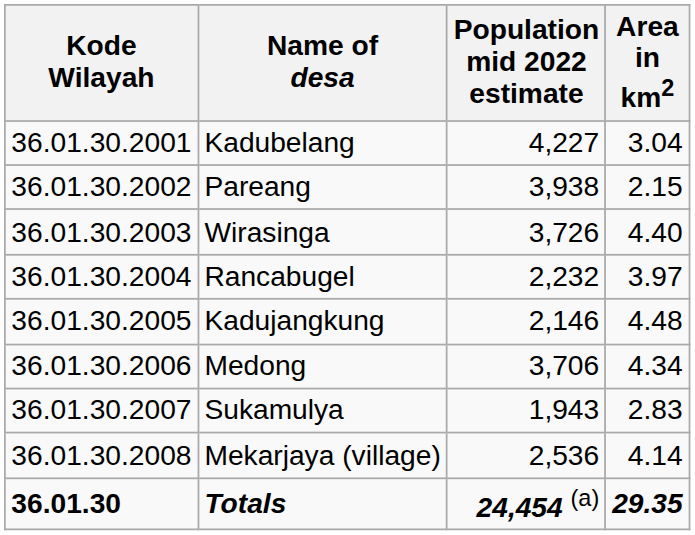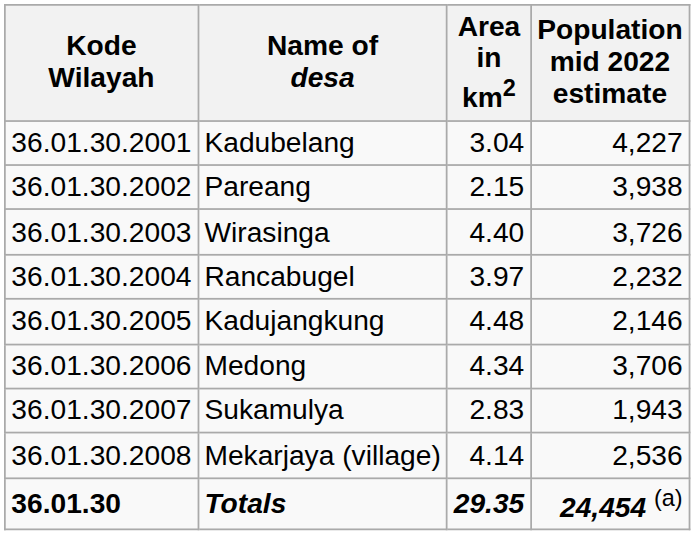 <table class="wikitable">
 <tr>
 <th>Kode <br>Wilayah</th>
 <th>Name of <br> <em>desa</em></th>
+<th>Area <br>in <br>km<sup>2</sup></th>
 <th>Population<br>mid 2022<br>estimate</th>
-<th>Area <br>in <br>km<sup>2</sup></th>
 </tr>
 <tr>
 <td>36.01.30.2001</td>
 <td>Kadubelang</td>
+<td align="right">3.04</td>
 <td align="right">4,227</td>
-<td align="right">3.04</td>
 </tr>
 <tr>
 <td>36.01.30.2002</td>
 <td>Pareang</td>
+<td align="right">2.15</td>
 <td align="right">3,938</td>
-<td align="right">2.15</td>
 </tr>
 <tr>
 <td>36.01.30.2003</td>
 <td>Wirasinga</td>
+<td align="right">4.40</td>
 <td align="right">3,726</td>
-<td align="right">4.40</td>
 </tr>
 <tr>
 <td>36.01.30.2004</td>
 <td>Rancabugel</td>
+<td align="right">3.97</td>
 <td align="right">2,232</td>
-<td align="right">3.97</td>
 </tr>
 <tr>
 <td>36.01.30.2005</td>
 <td>Kadujangkung</td>
+<td align="right">4.48</td>
 <td align="right">2,146</td>
-<td align="right">4.48</td>
 </tr>
 <tr>
 <td>36.01.30.2006</td>
 <td>Medong</td>
+<td align="right">4.34</td>
 <td align="right">3,706</td>
-<td align="right">4.34</td>
 </tr>
 <tr>
 <td>36.01.30.2007</td>
 <td>Sukamulya</td>
+<td align="right">2.83</td>
 <td align="right">1,943</td>
-<td align="right">2.83</td>
 </tr>
 <tr>
 <td>36.01.30.2008</td>
 <td>Mekarjaya (village)</td>
+<td align="right">4.14</td>
 <td align="right">2,536</td>
-<td align="right">4.14</td>
 </tr>
 <tr>
 <td><strong>36.01.30</strong></td>
 <td><strong><em>Totals</em></strong></td>
+<td align="right"><strong><em>29.35</em></strong></td>
 <td align="right"><strong><em>24,454</em></strong> <sup>(a)</sup></td>
-<td align="right"><strong><em>29.35</em></strong></td>
 </tr>
 </table>
